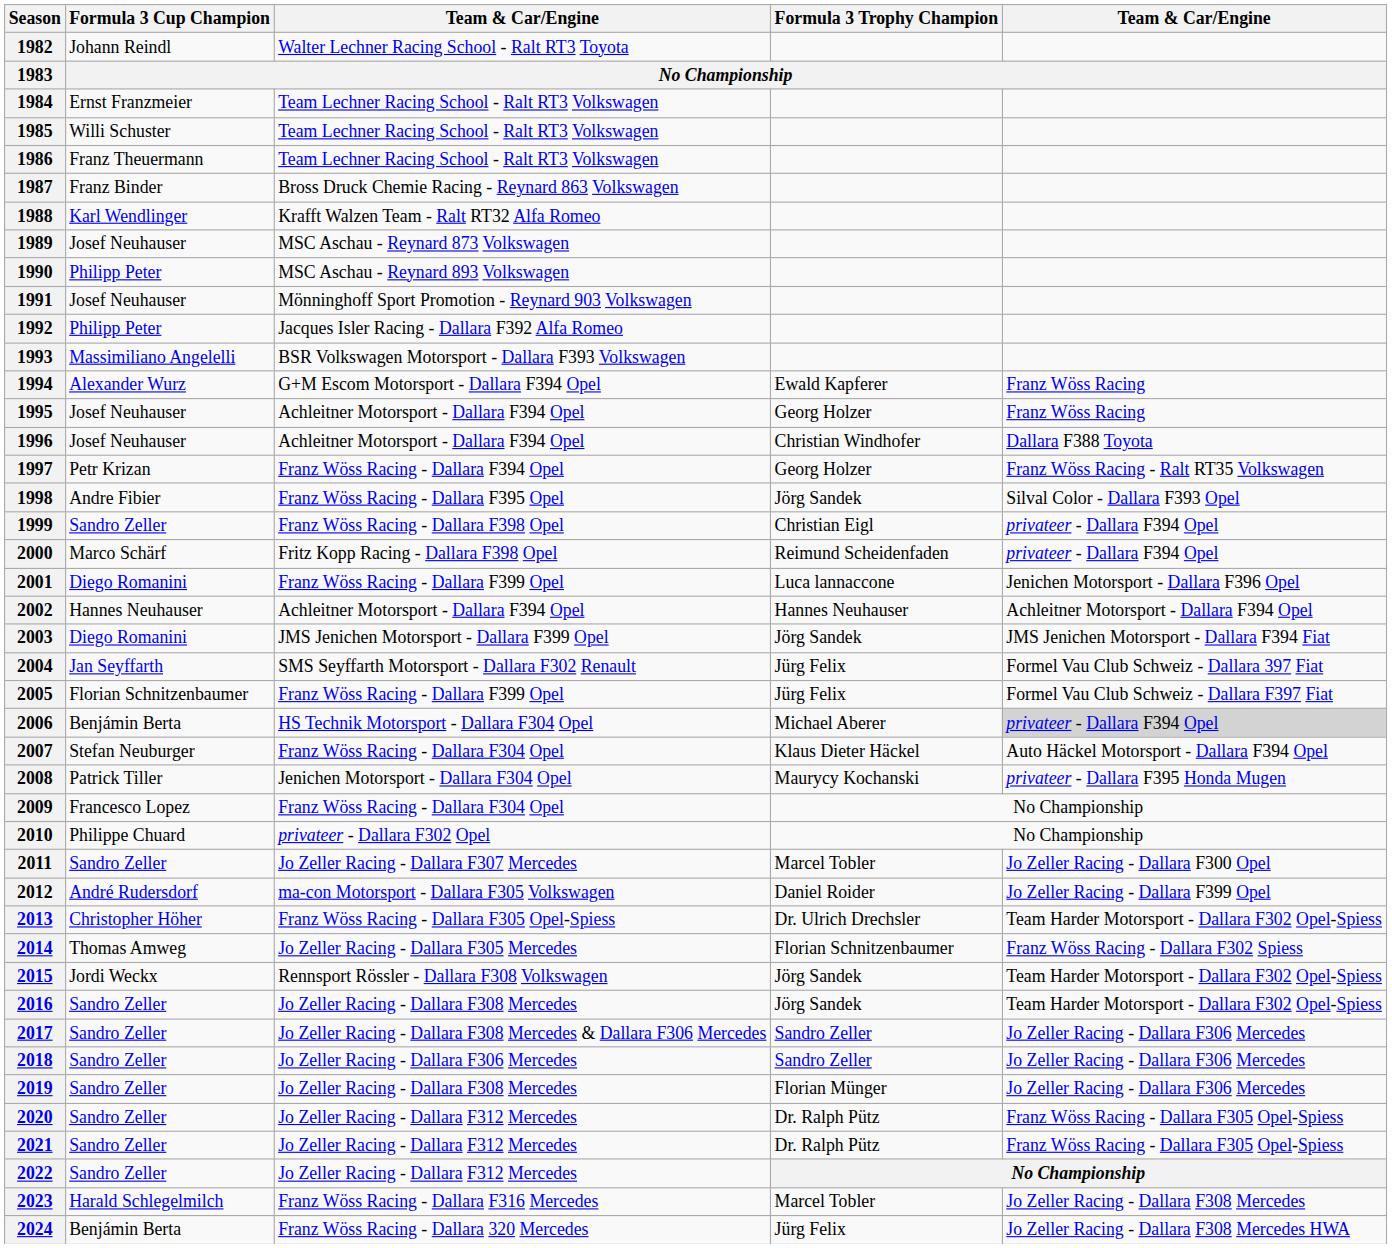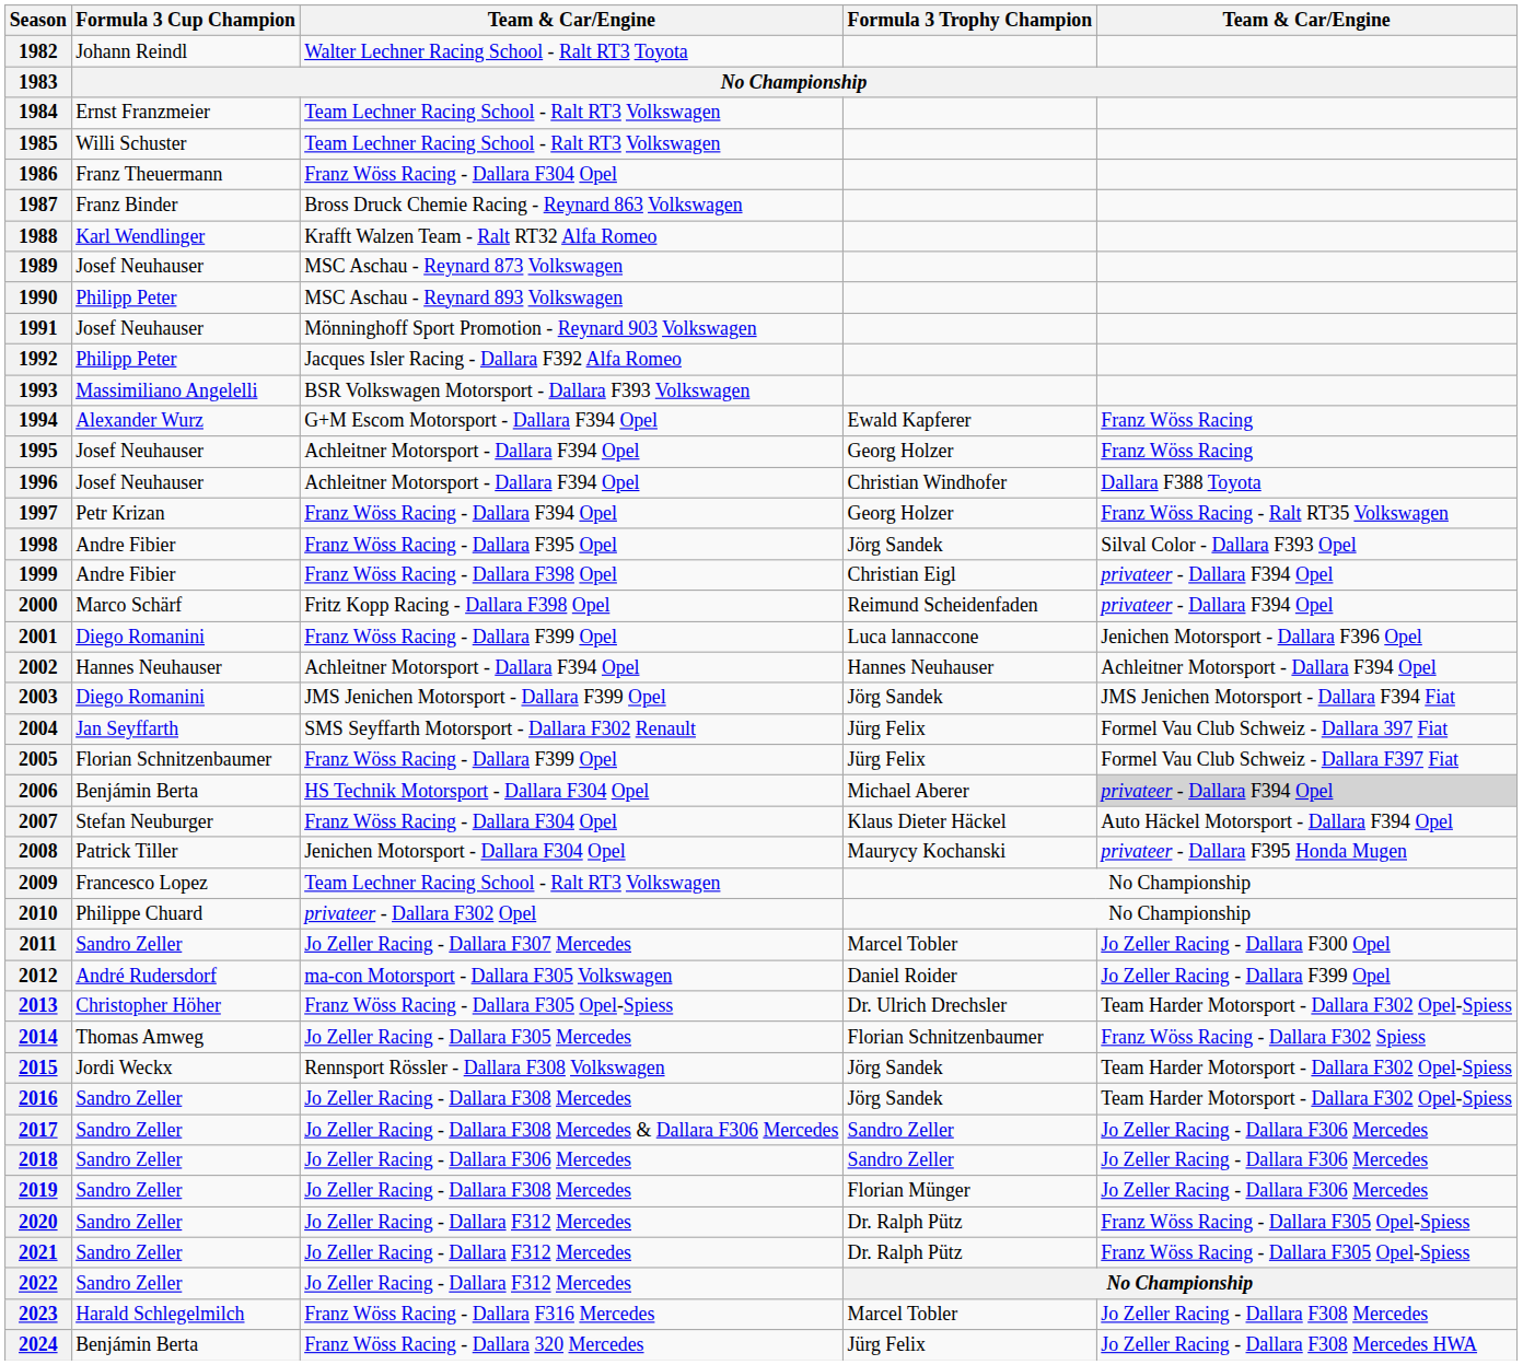 <table class="wikitable">
 <tr>
 <th>Season</th>
 <th>Formula 3 Cup Champion</th>
 <th>Team & Car/Engine</th>
 <th>Formula 3 Trophy Champion</th>
 <th>Team & Car/Engine</th>
 </tr>
 <tr>
 <th>1982</th>
 <td> Johann Reindl</td>
 <td> <a href='#'>Walter Lechner Racing School</a> - <a href='#'>Ralt RT3</a> <a href='#'>Toyota</a></td>
 <td></td>
 <td></td>
 </tr>
 <tr>
 <th>1983</th>
 <th colspan="4" align="center"><em>No Championship</em></th>
 </tr>
 <tr>
 <th>1984</th>
 <td> Ernst Franzmeier</td>
 <td> <a href='#'>Team Lechner Racing School</a> - <a href='#'>Ralt RT3</a> <a href='#'>Volkswagen</a></td>
 <td></td>
 <td></td>
 </tr>
 <tr>
 <th>1985</th>
 <td> Willi Schuster</td>
 <td> <a href='#'>Team Lechner Racing School</a> - <a href='#'>Ralt RT3</a> <a href='#'>Volkswagen</a></td>
 <td></td>
 <td></td>
 </tr>
 <tr>
 <th>1986</th>
 <td> Franz Theuermann</td>
-<td> <a href='#'>Team Lechner Racing School</a> - <a href='#'>Ralt RT3</a> <a href='#'>Volkswagen</a></td>
+<td> <a href='#'>Franz Wöss Racing</a> - <a href='#'>Dallara F304</a> <a href='#'>Opel</a></td>
 <td></td>
 <td></td>
 </tr>
 <tr>
 <th>1987</th>
 <td> Franz Binder</td>
 <td> Bross Druck Chemie Racing - <a href='#'>Reynard 863</a> <a href='#'>Volkswagen</a></td>
 <td></td>
 <td></td>
 </tr>
 <tr>
 <th>1988</th>
 <td> <a href='#'>Karl Wendlinger</a></td>
 <td> Krafft Walzen Team - <a href='#'>Ralt</a> RT32 <a href='#'>Alfa Romeo</a></td>
 <td></td>
 <td></td>
 </tr>
 <tr>
 <th>1989</th>
 <td> Josef Neuhauser</td>
 <td> MSC Aschau - <a href='#'>Reynard 873</a> <a href='#'>Volkswagen</a></td>
 <td></td>
 <td></td>
 </tr>
 <tr>
 <th>1990</th>
 <td> <a href='#'>Philipp Peter</a></td>
 <td> MSC Aschau - <a href='#'>Reynard 893</a> <a href='#'>Volkswagen</a></td>
 <td></td>
 <td></td>
 </tr>
 <tr>
 <th>1991</th>
 <td> Josef Neuhauser</td>
 <td> Mönninghoff Sport Promotion - <a href='#'>Reynard 903</a> <a href='#'>Volkswagen</a></td>
 <td></td>
 <td></td>
 </tr>
 <tr>
 <th>1992</th>
 <td> <a href='#'>Philipp Peter</a></td>
 <td> Jacques Isler Racing - <a href='#'>Dallara</a> F392 <a href='#'>Alfa Romeo</a></td>
 <td></td>
 <td></td>
 </tr>
 <tr>
 <th>1993</th>
 <td> <a href='#'>Massimiliano Angelelli</a></td>
 <td> BSR Volkswagen Motorsport - <a href='#'>Dallara</a> F393 <a href='#'>Volkswagen</a></td>
 <td></td>
 <td></td>
 </tr>
 <tr>
 <th>1994</th>
 <td> <a href='#'>Alexander Wurz</a></td>
 <td> G+M Escom Motorsport - <a href='#'>Dallara</a> F394 <a href='#'>Opel</a></td>
 <td> Ewald Kapferer</td>
 <td> <a href='#'>Franz Wöss Racing</a></td>
 </tr>
 <tr>
 <th>1995</th>
 <td> Josef Neuhauser</td>
 <td> Achleitner Motorsport - <a href='#'>Dallara</a> F394 <a href='#'>Opel</a></td>
 <td> Georg Holzer</td>
 <td> <a href='#'>Franz Wöss Racing</a></td>
 </tr>
 <tr>
 <th>1996</th>
 <td> Josef Neuhauser</td>
 <td> Achleitner Motorsport - <a href='#'>Dallara</a> F394 <a href='#'>Opel</a></td>
 <td> Christian Windhofer</td>
 <td><a href='#'>Dallara</a> F388 <a href='#'>Toyota</a></td>
 </tr>
 <tr>
 <th>1997</th>
 <td> Petr Krizan</td>
 <td> <a href='#'>Franz Wöss Racing</a> - <a href='#'>Dallara</a> F394 <a href='#'>Opel</a></td>
 <td> Georg Holzer</td>
 <td> <a href='#'>Franz Wöss Racing</a> - <a href='#'>Ralt</a> RT35 <a href='#'>Volkswagen</a></td>
 </tr>
 <tr>
 <th>1998</th>
 <td> Andre Fibier</td>
 <td> <a href='#'>Franz Wöss Racing</a> - <a href='#'>Dallara</a> F395 <a href='#'>Opel</a></td>
 <td> Jörg Sandek</td>
 <td> Silval Color - <a href='#'>Dallara</a> F393 <a href='#'>Opel</a></td>
 </tr>
 <tr>
 <th>1999</th>
-<td> <a href='#'>Sandro Zeller</a></td>
+<td> Andre Fibier</td>
 <td> <a href='#'>Franz Wöss Racing</a> - <a href='#'>Dallara F398</a> <a href='#'>Opel</a></td>
 <td> Christian Eigl</td>
 <td> <em><a href='#'>privateer</a></em> - <a href='#'>Dallara</a> F394 <a href='#'>Opel</a></td>
 </tr>
 <tr>
 <th>2000</th>
 <td> Marco Schärf</td>
 <td> Fritz Kopp Racing - <a href='#'>Dallara F398</a> <a href='#'>Opel</a></td>
 <td> Reimund Scheidenfaden</td>
 <td> <em><a href='#'>privateer</a></em> - <a href='#'>Dallara</a> F394 <a href='#'>Opel</a></td>
 </tr>
 <tr>
 <th>2001</th>
 <td> <a href='#'>Diego Romanini</a></td>
 <td> <a href='#'>Franz Wöss Racing</a> - <a href='#'>Dallara</a> F399 <a href='#'>Opel</a></td>
 <td> Luca lannaccone</td>
 <td> Jenichen Motorsport - <a href='#'>Dallara</a> F396 <a href='#'>Opel</a></td>
 </tr>
 <tr>
 <th>2002</th>
 <td> Hannes Neuhauser</td>
 <td> Achleitner Motorsport - <a href='#'>Dallara</a> F394 <a href='#'>Opel</a></td>
 <td> Hannes Neuhauser</td>
 <td> Achleitner Motorsport - <a href='#'>Dallara</a> F394 <a href='#'>Opel</a></td>
 </tr>
 <tr>
 <th>2003</th>
 <td> <a href='#'>Diego Romanini</a></td>
 <td> JMS Jenichen Motorsport - <a href='#'>Dallara</a> F399 <a href='#'>Opel</a></td>
 <td> Jörg Sandek</td>
 <td> JMS Jenichen Motorsport - <a href='#'>Dallara</a> F394 <a href='#'>Fiat</a></td>
 </tr>
 <tr>
 <th>2004</th>
 <td> <a href='#'>Jan Seyffarth</a></td>
 <td> SMS Seyffarth Motorsport - <a href='#'>Dallara F302</a> <a href='#'>Renault</a></td>
 <td> Jürg Felix</td>
 <td> Formel Vau Club Schweiz - <a href='#'>Dallara 397</a> <a href='#'>Fiat</a></td>
 </tr>
 <tr>
 <th>2005</th>
 <td> Florian Schnitzenbaumer</td>
 <td> <a href='#'>Franz Wöss Racing</a> - <a href='#'>Dallara</a> F399 <a href='#'>Opel</a></td>
 <td> Jürg Felix</td>
 <td> Formel Vau Club Schweiz - <a href='#'>Dallara F397</a> <a href='#'>Fiat</a></td>
 </tr>
 <tr>
 <th>2006</th>
 <td> Benjámin Berta</td>
 <td> <a href='#'>HS Technik Motorsport</a> - <a href='#'>Dallara F304</a> <a href='#'>Opel</a></td>
 <td> Michael Aberer</td>
 <td style="background: lightgrey;"> <em><a href='#'>privateer</a></em> - <a href='#'>Dallara</a> F394 <a href='#'>Opel</a></td>
 </tr>
 <tr>
 <th>2007</th>
 <td> Stefan Neuburger</td>
 <td> <a href='#'>Franz Wöss Racing</a> - <a href='#'>Dallara F304</a> <a href='#'>Opel</a></td>
 <td> Klaus Dieter Häckel</td>
 <td> Auto Häckel Motorsport - <a href='#'>Dallara</a> F394 <a href='#'>Opel</a></td>
 </tr>
 <tr>
 <th>2008</th>
 <td> Patrick Tiller</td>
 <td> Jenichen Motorsport - <a href='#'>Dallara F304</a> <a href='#'>Opel</a></td>
 <td> Maurycy Kochanski</td>
 <td> <em><a href='#'>privateer</a></em> - <a href='#'>Dallara</a> F395 <a href='#'>Honda Mugen</a></td>
 </tr>
 <tr>
 <th>2009</th>
 <td> Francesco Lopez</td>
-<td> <a href='#'>Franz Wöss Racing</a> - <a href='#'>Dallara F304</a> <a href='#'>Opel</a></td>
+<td> <a href='#'>Team Lechner Racing School</a> - <a href='#'>Ralt RT3</a> <a href='#'>Volkswagen</a></td>
 <td colspan=2 align=center>No Championship</td>
 </tr>
 <tr>
 <th>2010</th>
 <td> Philippe Chuard</td>
 <td> <em><a href='#'>privateer</a></em> - <a href='#'>Dallara F302</a> <a href='#'>Opel</a></td>
 <td colspan=2 align=center>No Championship</td>
 </tr>
 <tr>
 <th>2011</th>
 <td> <a href='#'>Sandro Zeller</a></td>
 <td> <a href='#'>Jo Zeller Racing</a> - <a href='#'>Dallara F307</a> <a href='#'>Mercedes</a></td>
 <td> Marcel Tobler</td>
 <td> <a href='#'>Jo Zeller Racing</a> - <a href='#'>Dallara</a> F300 <a href='#'>Opel</a></td>
 </tr>
 <tr>
 <th>2012</th>
 <td> <a href='#'>André Rudersdorf</a></td>
 <td> <a href='#'>ma-con Motorsport</a> - <a href='#'>Dallara F305</a> <a href='#'>Volkswagen</a></td>
 <td> Daniel Roider</td>
 <td> <a href='#'>Jo Zeller Racing</a> - <a href='#'>Dallara</a> F399 <a href='#'>Opel</a></td>
 </tr>
 <tr>
 <th><a href='#'>2013</a></th>
 <td> <a href='#'>Christopher Höher</a></td>
 <td> <a href='#'>Franz Wöss Racing</a> -  <a href='#'>Dallara F305</a> <a href='#'>Opel</a>-<a href='#'>Spiess</a></td>
 <td> Dr. Ulrich Drechsler</td>
 <td> Team Harder Motorsport - <a href='#'>Dallara F302</a> <a href='#'>Opel</a>-<a href='#'>Spiess</a></td>
 </tr>
 <tr>
 <th><a href='#'>2014</a></th>
 <td> Thomas Amweg</td>
 <td> <a href='#'>Jo Zeller Racing</a> - <a href='#'>Dallara F305</a> <a href='#'>Mercedes</a></td>
 <td> Florian Schnitzenbaumer</td>
 <td> <a href='#'>Franz Wöss Racing</a> - <a href='#'>Dallara F302</a> <a href='#'>Spiess</a></td>
 </tr>
 <tr>
 <th><a href='#'>2015</a></th>
 <td> Jordi Weckx</td>
 <td> Rennsport Rössler - <a href='#'>Dallara F308</a> <a href='#'>Volkswagen</a></td>
 <td> Jörg Sandek</td>
 <td> Team Harder Motorsport - <a href='#'>Dallara F302</a> <a href='#'>Opel</a>-<a href='#'>Spiess</a></td>
 </tr>
 <tr>
 <th><a href='#'>2016</a></th>
 <td> <a href='#'>Sandro Zeller</a></td>
 <td> <a href='#'>Jo Zeller Racing</a> - <a href='#'>Dallara F308</a> <a href='#'>Mercedes</a></td>
 <td> Jörg Sandek</td>
 <td> Team Harder Motorsport - <a href='#'>Dallara F302</a> <a href='#'>Opel</a>-<a href='#'>Spiess</a></td>
 </tr>
 <tr>
 <th><a href='#'>2017</a></th>
 <td> <a href='#'>Sandro Zeller</a></td>
 <td> <a href='#'>Jo Zeller Racing</a> - <a href='#'>Dallara F308</a> <a href='#'>Mercedes</a> & <a href='#'>Dallara F306</a> <a href='#'>Mercedes</a></td>
 <td> <a href='#'>Sandro Zeller</a></td>
 <td> <a href='#'>Jo Zeller Racing</a> - <a href='#'>Dallara F306</a> <a href='#'>Mercedes</a></td>
 </tr>
 <tr>
 <th><a href='#'>2018</a></th>
 <td> <a href='#'>Sandro Zeller</a></td>
 <td> <a href='#'>Jo Zeller Racing</a> - <a href='#'>Dallara F306</a> <a href='#'>Mercedes</a></td>
 <td> <a href='#'>Sandro Zeller</a></td>
 <td> <a href='#'>Jo Zeller Racing</a> - <a href='#'>Dallara F306</a> <a href='#'>Mercedes</a></td>
 </tr>
 <tr>
 <th><a href='#'>2019</a></th>
 <td> <a href='#'>Sandro Zeller</a></td>
 <td> <a href='#'>Jo Zeller Racing</a> - <a href='#'>Dallara F308</a> <a href='#'>Mercedes</a></td>
 <td> Florian Münger</td>
 <td> <a href='#'>Jo Zeller Racing</a> - <a href='#'>Dallara F306</a> <a href='#'>Mercedes</a></td>
 </tr>
 <tr>
 <th><a href='#'>2020</a></th>
 <td> <a href='#'>Sandro Zeller</a></td>
 <td> <a href='#'>Jo Zeller Racing</a> - <a href='#'>Dallara</a> <a href='#'>F312</a> <a href='#'>Mercedes</a></td>
 <td> Dr. Ralph Pütz</td>
 <td> <a href='#'>Franz Wöss Racing</a> - <a href='#'>Dallara F305</a> <a href='#'>Opel</a>-<a href='#'>Spiess</a></td>
 </tr>
 <tr>
 <th><a href='#'>2021</a></th>
 <td> <a href='#'>Sandro Zeller</a></td>
 <td> <a href='#'>Jo Zeller Racing</a> - <a href='#'>Dallara</a> <a href='#'>F312</a> <a href='#'>Mercedes</a></td>
 <td> Dr. Ralph Pütz</td>
 <td> <a href='#'>Franz Wöss Racing</a> - <a href='#'>Dallara F305</a> <a href='#'>Opel</a>-<a href='#'>Spiess</a></td>
 </tr>
 <tr>
 <th><a href='#'>2022</a></th>
 <td> <a href='#'>Sandro Zeller</a></td>
 <td> <a href='#'>Jo Zeller Racing</a> - <a href='#'>Dallara</a> <a href='#'>F312</a> <a href='#'>Mercedes</a></td>
 <th colspan="2" align="center"><em>No Championship</em></th>
 </tr>
 <tr>
 <th><a href='#'>2023</a></th>
 <td> <a href='#'>Harald Schlegelmilch</a></td>
 <td> <a href='#'>Franz Wöss Racing</a> - <a href='#'>Dallara</a> <a href='#'>F316</a> <a href='#'>Mercedes</a></td>
 <td> Marcel Tobler</td>
 <td> <a href='#'>Jo Zeller Racing</a> - <a href='#'>Dallara</a> <a href='#'>F308</a> <a href='#'>Mercedes</a></td>
 </tr>
 <tr>
 <th><a href='#'>2024</a></th>
 <td> Benjámin Berta</td>
 <td> <a href='#'>Franz Wöss Racing</a> - <a href='#'>Dallara</a> <a href='#'>320</a> <a href='#'>Mercedes</a></td>
 <td> Jürg Felix</td>
 <td> <a href='#'>Jo Zeller Racing</a> - <a href='#'>Dallara</a> <a href='#'>F308</a> <a href='#'>Mercedes HWA</a></td>
 </tr>
 </table>
